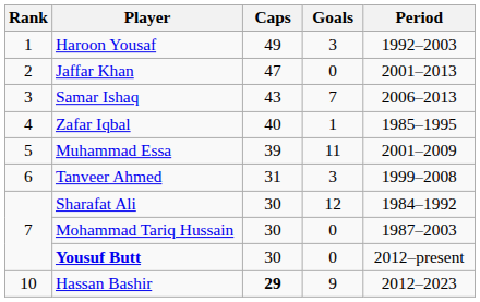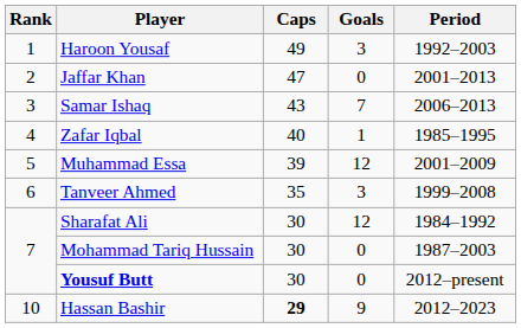 <table class="wikitable sortable" style="text-align:center">
 <tr>
 <th width="30px">Rank</th>
 <th style="width:175px;">Player</th>
 <th width="50px">Caps</th>
 <th width="50px">Goals</th>
 <th style="width:100px;">Period</th>
 </tr>
 <tr>
 <td>1</td>
 <td align="left"><a href='#'>Haroon Yousaf</a></td>
 <td>49</td>
 <td>3</td>
 <td>1992–2003</td>
 </tr>
 <tr>
 <td>2</td>
 <td align="left"><a href='#'>Jaffar Khan</a></td>
 <td>47</td>
 <td>0</td>
 <td>2001–2013</td>
 </tr>
 <tr>
 <td>3</td>
 <td align="left"><a href='#'>Samar Ishaq</a></td>
 <td>43</td>
 <td>7</td>
 <td>2006–2013</td>
 </tr>
 <tr>
 <td>4</td>
 <td align="left"><a href='#'>Zafar Iqbal</a></td>
 <td>40</td>
 <td>1</td>
 <td>1985–1995</td>
 </tr>
 <tr>
 <td>5</td>
 <td align="left"><a href='#'>Muhammad Essa</a></td>
 <td>39</td>
-<td>11</td>
+<td>12</td>
 <td>2001–2009</td>
 </tr>
 <tr>
 <td>6</td>
 <td align="left"><a href='#'>Tanveer Ahmed</a></td>
-<td>31</td>
+<td>35</td>
 <td>3</td>
 <td>1999–2008</td>
 </tr>
 <tr>
 <td rowspan="3">7</td>
 <td align="left"><a href='#'>Sharafat Ali</a></td>
 <td>30</td>
 <td>12</td>
 <td>1984–1992</td>
 </tr>
 <tr>
 <td align="left"><a href='#'>Mohammad Tariq Hussain</a></td>
 <td>30</td>
 <td>0</td>
 <td>1987–2003</td>
 </tr>
 <tr>
 <td align="left"><strong><a href='#'>Yousuf Butt</a></strong></td>
 <td>30</td>
 <td>0</td>
 <td>2012–present</td>
 </tr>
 <tr>
 <td>10</td>
 <td align="left"><a href='#'>Hassan Bashir</a></td>
 <td><strong>29</strong></td>
 <td>9</td>
 <td>2012–2023</td>
 </tr>
 </table>
